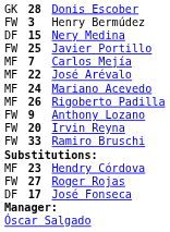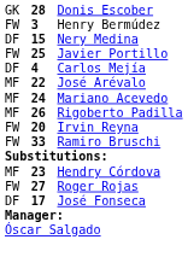 <table style = "font-size: 90%" cellspacing = "0" cellpadding = "0">
 <tr>
 <td colspan = 4></td>
 </tr>
 <tr>
 <th style="width:25px;"></th>
 <th style="width:25px;"></th>
 </tr>
 <tr>
 <td>GK</td>
 <td><strong>28</strong></td>
 <td> <a href='#'>Donis Escober</a></td>
 </tr>
 <tr>
 <td>FW</td>
 <td><strong>3</strong></td>
 <td> Henry Bermúdez</td>
 </tr>
 <tr>
 <td>DF</td>
 <td><strong>15</strong></td>
 <td> <a href='#'>Nery Medina</a></td>
 </tr>
 <tr>
 <td>FW</td>
 <td><strong>25</strong></td>
 <td> <a href='#'>Javier Portillo</a></td>
 </tr>
 <tr>
-<td>MF</td>
-<td><strong>7</strong></td>
+<td>DF</td>
+<td><strong>4</strong></td>
 <td> <a href='#'>Carlos Mejía</a></td>
 </tr>
 <tr>
 <td>MF</td>
 <td><strong>22</strong></td>
 <td> <a href='#'>José Arévalo</a></td>
 </tr>
 <tr>
 <td>MF</td>
 <td><strong>24</strong></td>
 <td> <a href='#'>Mariano Acevedo</a></td>
 </tr>
 <tr>
 <td>MF</td>
 <td><strong>26</strong></td>
 <td> <a href='#'>Rigoberto Padilla</a></td>
-<td></td>
-<td></td>
-</tr>
-<tr>
-<td>FW</td>
-<td><strong>9</strong></td>
-<td> <a href='#'>Anthony Lozano</a></td>
 <td></td>
 <td></td>
 </tr>
 <tr>
 <td>FW</td>
 <td><strong>20</strong></td>
 <td> <a href='#'>Irvin Reyna</a></td>
 </tr>
 <tr>
 <td>FW</td>
 <td><strong>33</strong></td>
 <td> <a href='#'>Ramiro Bruschi</a></td>
 <td></td>
 <td></td>
 </tr>
 <tr>
 <td colspan = 3><strong>Substitutions:</strong></td>
 </tr>
 <tr>
 <td>MF</td>
 <td><strong>23</strong></td>
 <td> <a href='#'>Hendry Córdova</a></td>
 <td></td>
 <td></td>
 </tr>
 <tr>
 <td>FW</td>
 <td><strong>27</strong></td>
 <td> <a href='#'>Roger Rojas</a></td>
 <td></td>
 <td></td>
 </tr>
 <tr>
 <td>DF</td>
 <td><strong>17</strong></td>
 <td> <a href='#'>José Fonseca</a></td>
 <td></td>
 <td></td>
 </tr>
 <tr>
 <td colspan = 3><strong>Manager:</strong></td>
 </tr>
 <tr>
 <td colspan = 3> <a href='#'>Óscar Salgado</a></td>
 </tr>
 </table>
